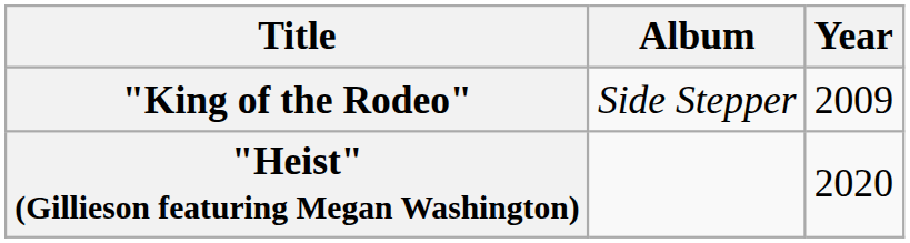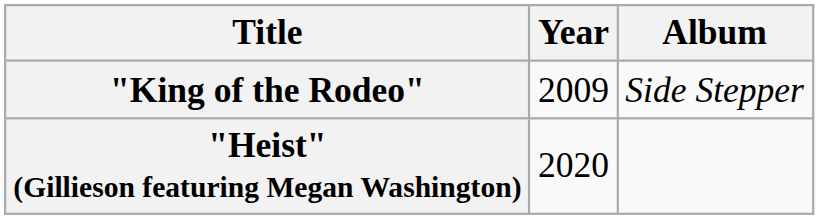 <table class="wikitable plainrowheaders" style="text-align:center;" border="1">
 <tr>
 <th>Title</th>
+<th>Year</th>
 <th>Album</th>
-<th>Year</th>
 </tr>
 <tr>
 <th scope="row">"King of the Rodeo" <br></th>
+<td>2009</td>
 <td><em>Side Stepper</em></td>
-<td>2009</td>
 </tr>
 <tr>
 <th scope="row">"Heist"<br><small>(Gillieson featuring Megan Washington)</small></th>
+<td>2020</td>
 <td></td>
-<td>2020</td>
 </tr>
 </table>
